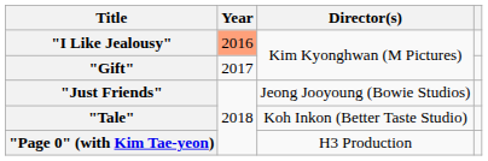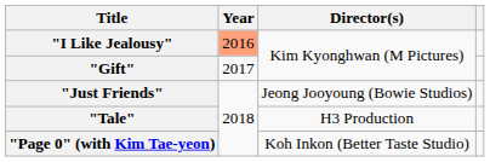 <table class="wikitable plainrowheaders" style="text-align:center;">
 <tr>
 <th scope="col">Title</th>
 <th scope="col">Year</th>
 <th scope="col">Director(s)</th>
 <th scope="col"></th>
 </tr>
 <tr>
 <th scope="row">"I Like Jealousy"</th>
 <td style="background: lightsalmon;">2016</td>
 <td rowspan="2">Kim Kyonghwan (M Pictures)</td>
 <td></td>
 </tr>
 <tr>
 <th scope="row">"Gift"</th>
 <td>2017</td>
 <td></td>
 </tr>
 <tr>
 <th scope="row">"Just Friends"</th>
 <td rowspan="3">2018</td>
 <td>Jeong Jooyoung (Bowie Studios)</td>
 <td></td>
 </tr>
 <tr>
 <th scope="row">"Tale"</th>
-<td>Koh Inkon (Better Taste Studio)</td>
+<td>H3 Production</td>
 <td></td>
 </tr>
 <tr>
 <th scope="row">"Page 0" (with <a href='#'>Kim Tae-yeon</a>)</th>
-<td>H3 Production</td>
+<td>Koh Inkon (Better Taste Studio)</td>
 <td></td>
 </tr>
 </table>
